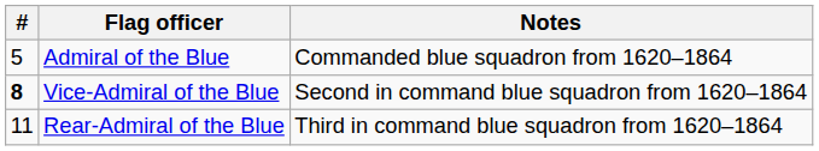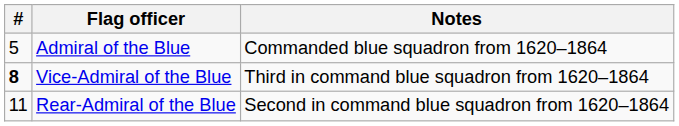 <table class="wikitable">
 <tr>
 <th>#</th>
 <th>Flag officer</th>
 <th>Notes</th>
 </tr>
 <tr>
 <td>5</td>
 <td><a href='#'>Admiral of the Blue</a></td>
 <td>Commanded blue squadron from 1620–1864</td>
 </tr>
 <tr>
 <td><strong>8</strong></td>
 <td><a href='#'>Vice-Admiral of the Blue</a></td>
-<td>Second in command blue squadron from 1620–1864</td>
+<td>Third in command blue squadron from 1620–1864</td>
 </tr>
 <tr>
 <td>11</td>
 <td><a href='#'>Rear-Admiral of the Blue</a></td>
-<td>Third in command blue squadron from 1620–1864</td>
+<td>Second in command blue squadron from 1620–1864</td>
 </tr>
 </table>
